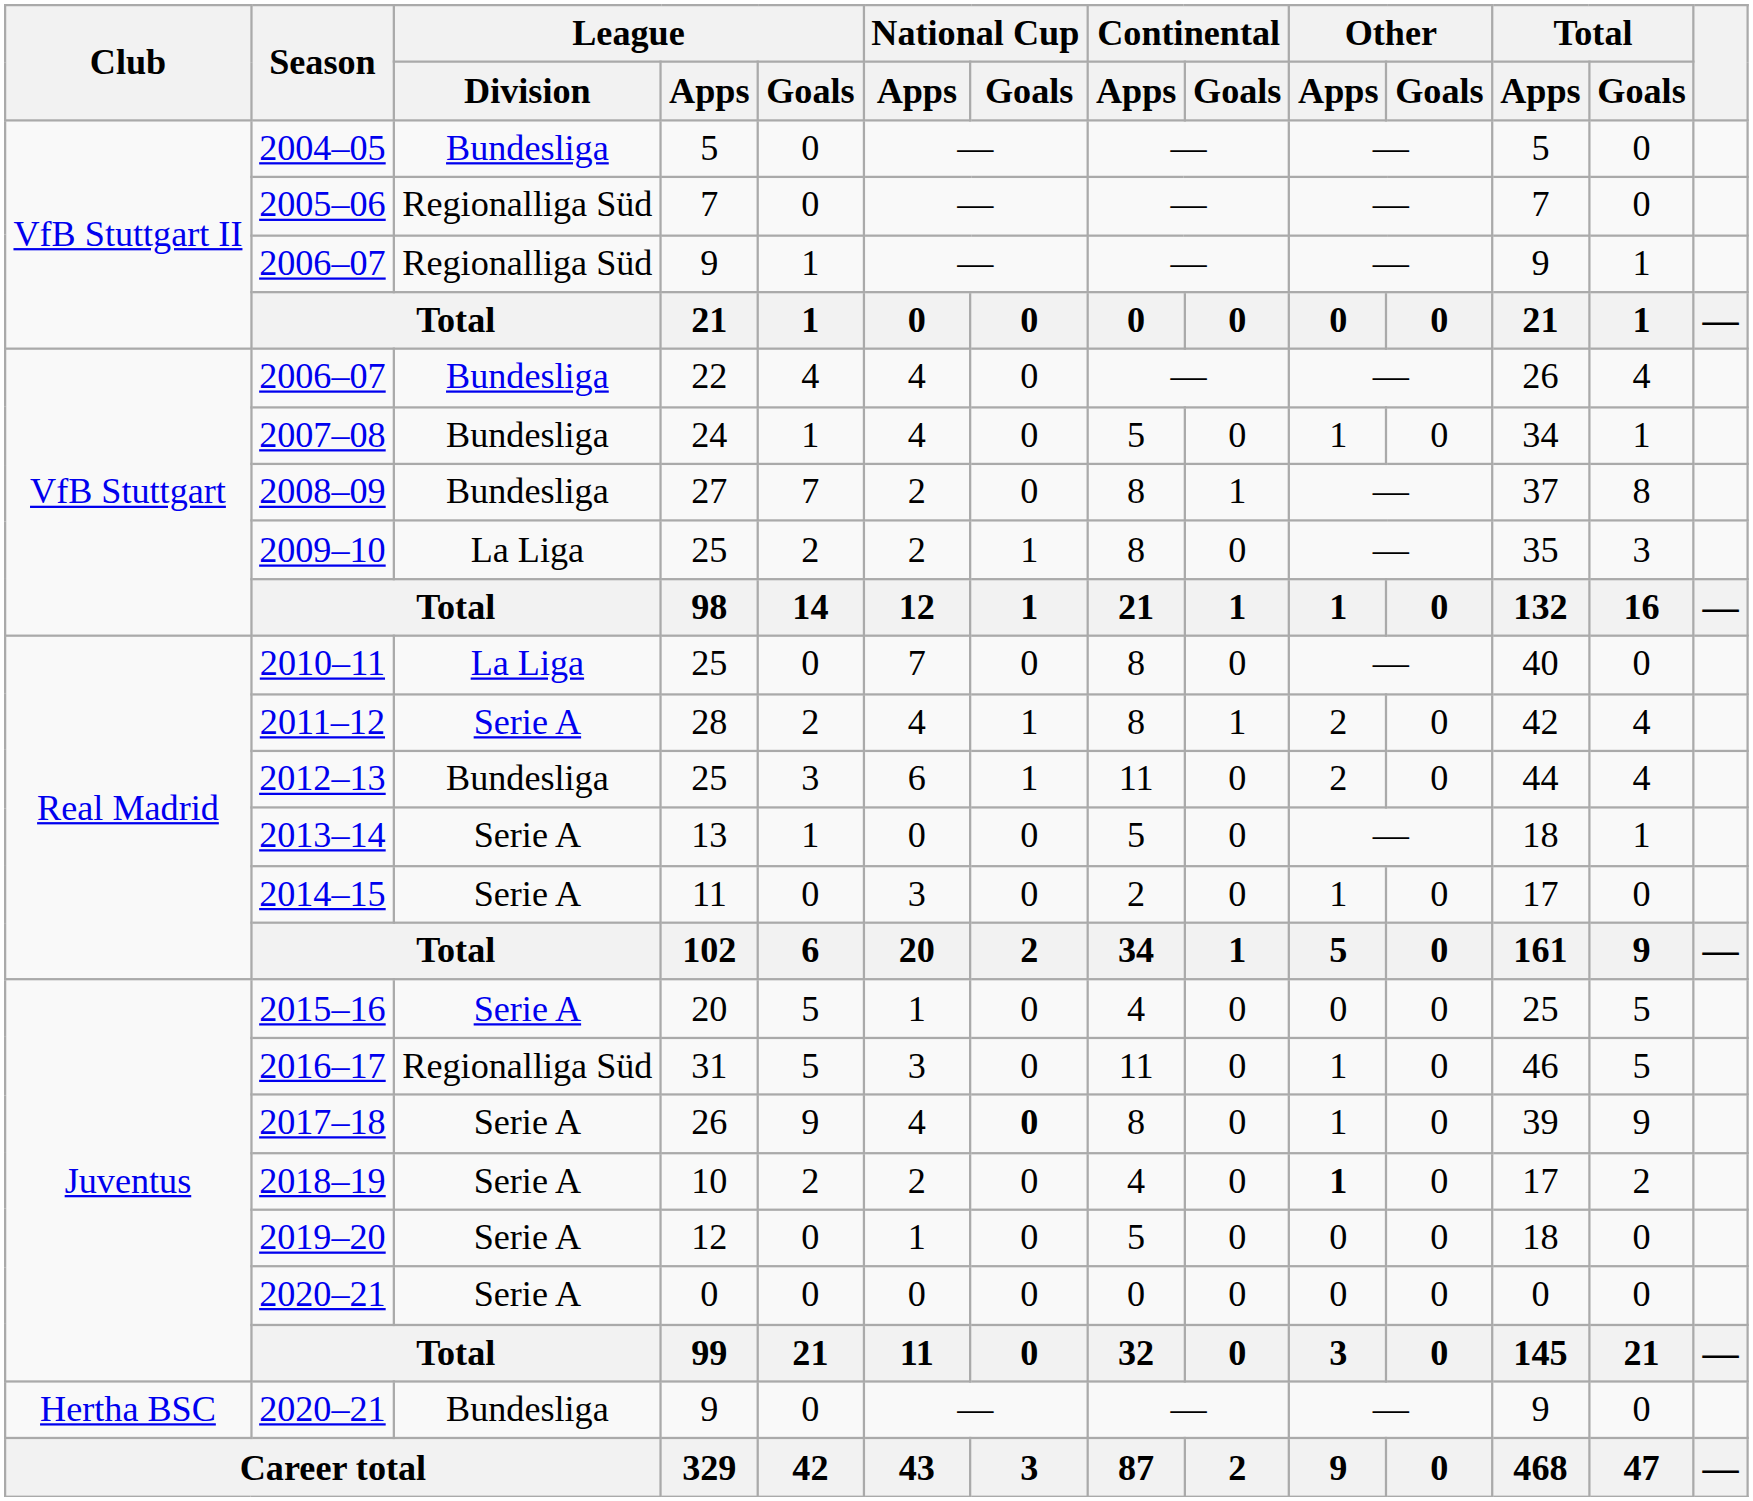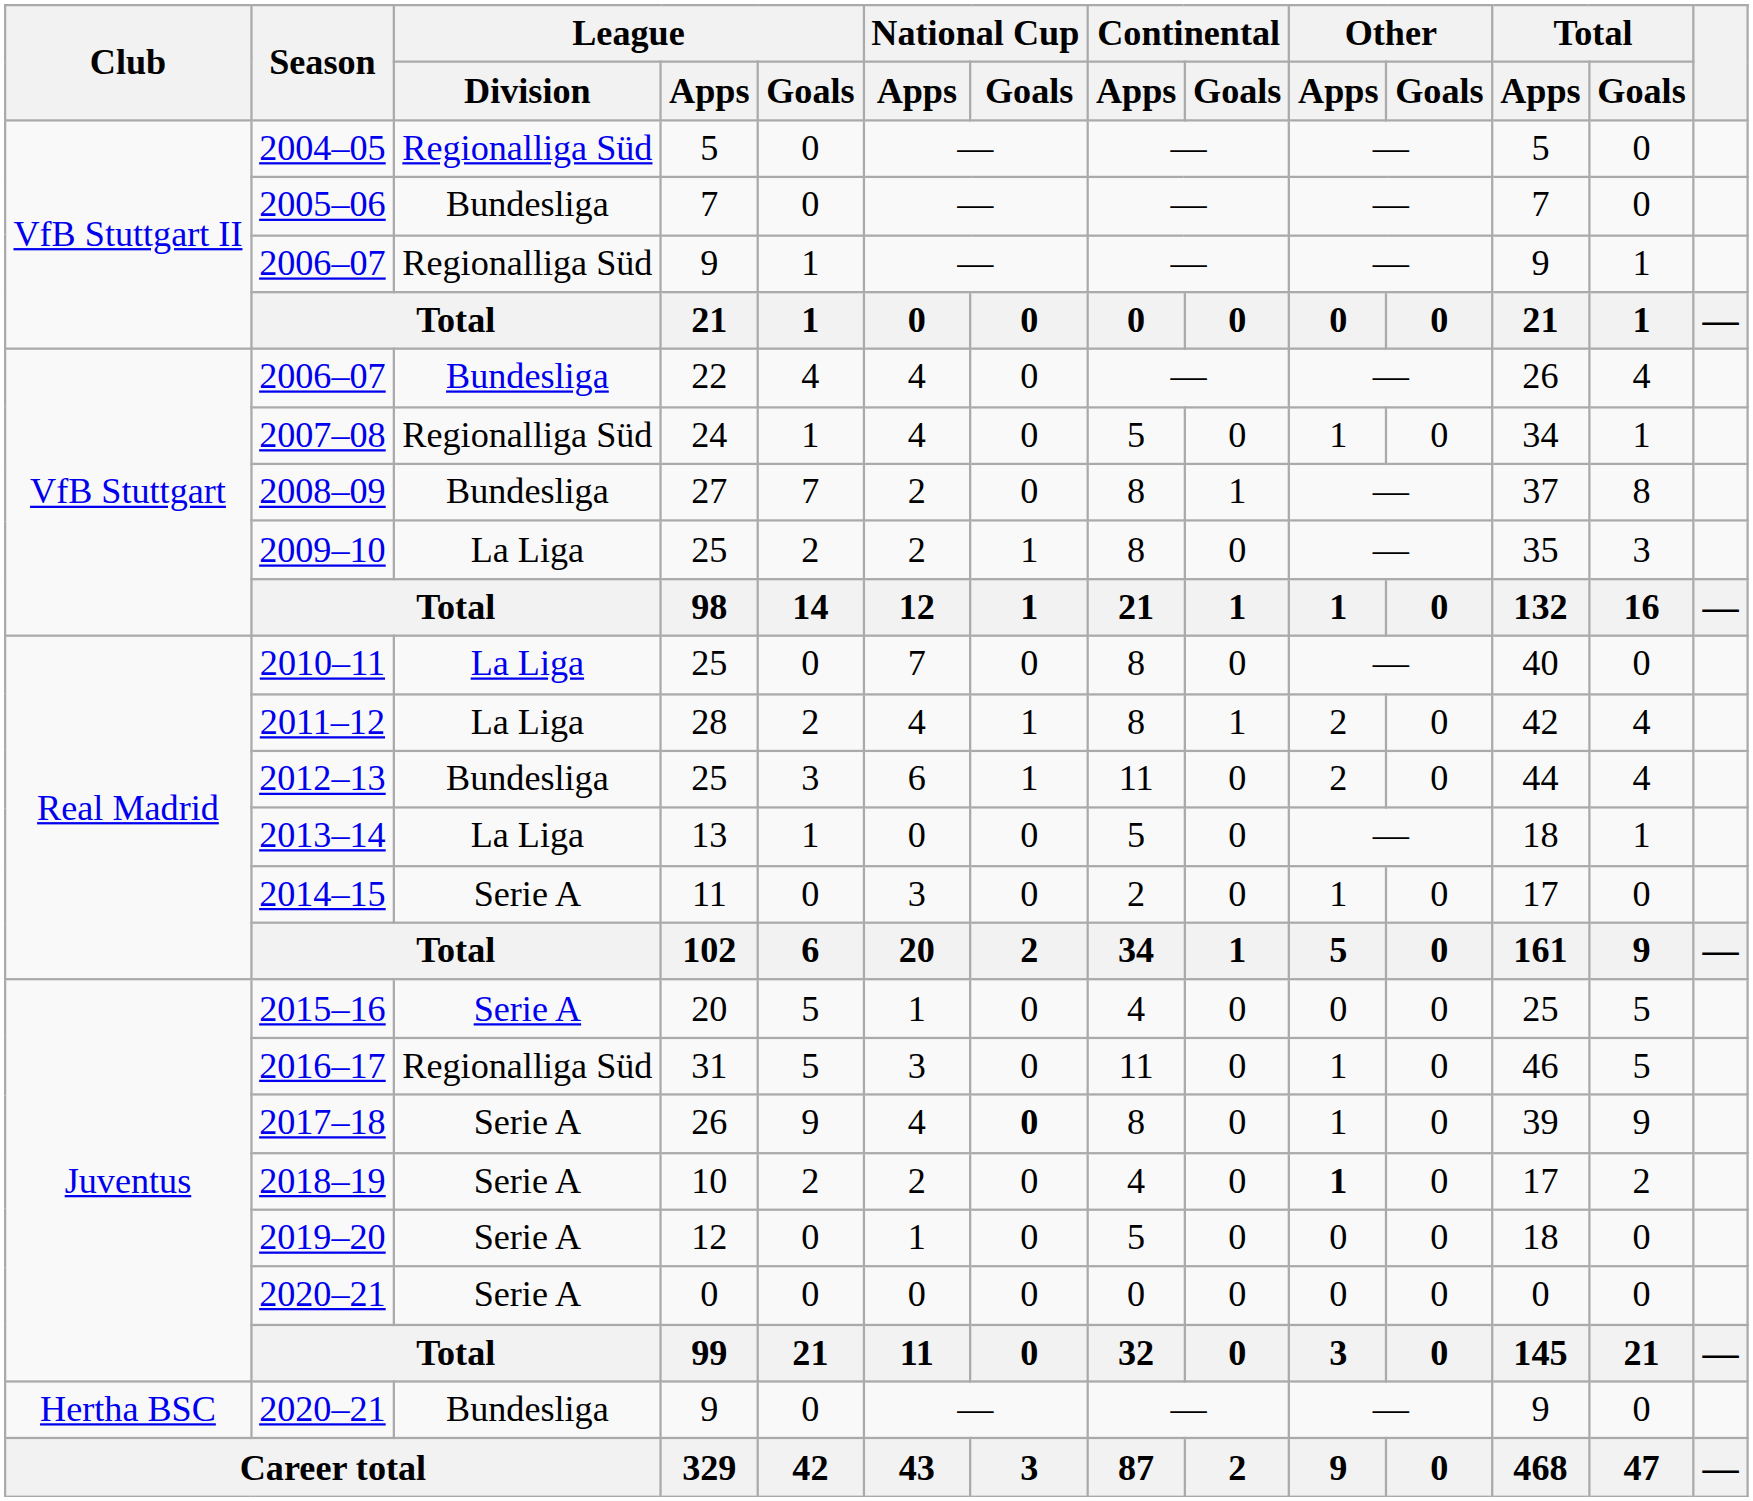 <table class="wikitable" style="text-align:center">
 <tr>
 <th rowspan="2">Club</th>
 <th rowspan="2">Season</th>
 <th colspan="3">League</th>
 <th colspan="2">National Cup</th>
 <th colspan="2">Continental</th>
 <th colspan="2">Other</th>
 <th colspan="2">Total</th>
 <th rowspan="2"></th>
 </tr>
 <tr>
 <th>Division</th>
 <th>Apps</th>
 <th>Goals</th>
 <th>Apps</th>
 <th>Goals</th>
 <th>Apps</th>
 <th>Goals</th>
 <th>Apps</th>
 <th>Goals</th>
 <th>Apps</th>
 <th>Goals</th>
 </tr>
 <tr>
 <td rowspan="4"><a href='#'>VfB Stuttgart II</a></td>
 <td><a href='#'>2004–05</a></td>
-<td><a href='#'>Bundesliga</a></td>
+<td><a href='#'>Regionalliga Süd</a></td>
 <td>5</td>
 <td>0</td>
 <td colspan="2">—</td>
 <td colspan="2">—</td>
 <td colspan="2">—</td>
 <td>5</td>
 <td>0</td>
 <td></td>
 </tr>
 <tr>
 <td><a href='#'>2005–06</a></td>
-<td>Regionalliga Süd</td>
+<td>Bundesliga</td>
 <td>7</td>
 <td>0</td>
 <td colspan="2">—</td>
 <td colspan="2">—</td>
 <td colspan="2">—</td>
 <td>7</td>
 <td>0</td>
 <td></td>
 </tr>
 <tr>
 <td><a href='#'>2006–07</a></td>
 <td>Regionalliga Süd</td>
 <td>9</td>
 <td>1</td>
 <td colspan="2">—</td>
 <td colspan="2">—</td>
 <td colspan="2">—</td>
 <td>9</td>
 <td>1</td>
 <td></td>
 </tr>
 <tr>
 <th colspan="2">Total</th>
 <th>21</th>
 <th>1</th>
 <th>0</th>
 <th>0</th>
 <th>0</th>
 <th>0</th>
 <th>0</th>
 <th>0</th>
 <th>21</th>
 <th>1</th>
 <th>—</th>
 </tr>
 <tr>
 <td rowspan="5"><a href='#'>VfB Stuttgart</a></td>
 <td><a href='#'>2006–07</a></td>
 <td><a href='#'>Bundesliga</a></td>
 <td>22</td>
 <td>4</td>
 <td>4</td>
 <td>0</td>
 <td colspan="2">—</td>
 <td colspan="2">—</td>
 <td>26</td>
 <td>4</td>
 <td></td>
 </tr>
 <tr>
 <td><a href='#'>2007–08</a></td>
-<td>Bundesliga</td>
+<td>Regionalliga Süd</td>
 <td>24</td>
 <td>1</td>
 <td>4</td>
 <td>0</td>
 <td>5</td>
 <td>0</td>
 <td>1</td>
 <td>0</td>
 <td>34</td>
 <td>1</td>
 <td></td>
 </tr>
 <tr>
 <td><a href='#'>2008–09</a></td>
 <td>Bundesliga</td>
 <td>27</td>
 <td>7</td>
 <td>2</td>
 <td>0</td>
 <td>8</td>
 <td>1</td>
 <td colspan="2">—</td>
 <td>37</td>
 <td>8</td>
 <td></td>
 </tr>
 <tr>
 <td><a href='#'>2009–10</a></td>
 <td>La Liga</td>
 <td>25</td>
 <td>2</td>
 <td>2</td>
 <td>1</td>
 <td>8</td>
 <td>0</td>
 <td colspan="2">—</td>
 <td>35</td>
 <td>3</td>
 <td></td>
 </tr>
 <tr>
 <th colspan="2">Total</th>
 <th>98</th>
 <th>14</th>
 <th>12</th>
 <th>1</th>
 <th>21</th>
 <th>1</th>
 <th>1</th>
 <th>0</th>
 <th>132</th>
 <th>16</th>
 <th>—</th>
 </tr>
 <tr>
 <td rowspan="6"><a href='#'>Real Madrid</a></td>
 <td><a href='#'>2010–11</a></td>
 <td><a href='#'>La Liga</a></td>
 <td>25</td>
 <td>0</td>
 <td>7</td>
 <td>0</td>
 <td>8</td>
 <td>0</td>
 <td colspan="2">—</td>
 <td>40</td>
 <td>0</td>
 <td></td>
 </tr>
 <tr>
 <td><a href='#'>2011–12</a></td>
-<td><a href='#'>Serie A</a></td>
+<td>La Liga</td>
 <td>28</td>
 <td>2</td>
 <td>4</td>
 <td>1</td>
 <td>8</td>
 <td>1</td>
 <td>2</td>
 <td>0</td>
 <td>42</td>
 <td>4</td>
 <td></td>
 </tr>
 <tr>
 <td><a href='#'>2012–13</a></td>
 <td>Bundesliga</td>
 <td>25</td>
 <td>3</td>
 <td>6</td>
 <td>1</td>
 <td>11</td>
 <td>0</td>
 <td>2</td>
 <td>0</td>
 <td>44</td>
 <td>4</td>
 <td></td>
 </tr>
 <tr>
 <td><a href='#'>2013–14</a></td>
-<td>Serie A</td>
+<td>La Liga</td>
 <td>13</td>
 <td>1</td>
 <td>0</td>
 <td>0</td>
 <td>5</td>
 <td>0</td>
 <td colspan="2">—</td>
 <td>18</td>
 <td>1</td>
 <td></td>
 </tr>
 <tr>
 <td><a href='#'>2014–15</a></td>
 <td>Serie A</td>
 <td>11</td>
 <td>0</td>
 <td>3</td>
 <td>0</td>
 <td>2</td>
 <td>0</td>
 <td>1</td>
 <td>0</td>
 <td>17</td>
 <td>0</td>
 <td></td>
 </tr>
 <tr>
 <th colspan="2">Total</th>
 <th>102</th>
 <th>6</th>
 <th>20</th>
 <th>2</th>
 <th>34</th>
 <th>1</th>
 <th>5</th>
 <th>0</th>
 <th>161</th>
 <th>9</th>
 <th>—</th>
 </tr>
 <tr>
 <td rowspan="7"><a href='#'>Juventus</a></td>
 <td><a href='#'>2015–16</a></td>
 <td><a href='#'>Serie A</a></td>
 <td>20</td>
 <td>5</td>
 <td>1</td>
 <td>0</td>
 <td>4</td>
 <td>0</td>
 <td>0</td>
 <td>0</td>
 <td>25</td>
 <td>5</td>
 <td></td>
 </tr>
 <tr>
 <td><a href='#'>2016–17</a></td>
 <td>Regionalliga Süd</td>
 <td>31</td>
 <td>5</td>
 <td>3</td>
 <td>0</td>
 <td>11</td>
 <td>0</td>
 <td>1</td>
 <td>0</td>
 <td>46</td>
 <td>5</td>
 <td></td>
 </tr>
 <tr>
 <td><a href='#'>2017–18</a></td>
 <td>Serie A</td>
 <td>26</td>
 <td>9</td>
 <td>4</td>
 <td><strong>0</strong></td>
 <td>8</td>
 <td>0</td>
 <td>1</td>
 <td>0</td>
 <td>39</td>
 <td>9</td>
 <td></td>
 </tr>
 <tr>
 <td><a href='#'>2018–19</a></td>
 <td>Serie A</td>
 <td>10</td>
 <td>2</td>
 <td>2</td>
 <td>0</td>
 <td>4</td>
 <td>0</td>
 <td><strong>1</strong></td>
 <td>0</td>
 <td>17</td>
 <td>2</td>
 <td></td>
 </tr>
 <tr>
 <td><a href='#'>2019–20</a></td>
 <td>Serie A</td>
 <td>12</td>
 <td>0</td>
 <td>1</td>
 <td>0</td>
 <td>5</td>
 <td>0</td>
 <td>0</td>
 <td>0</td>
 <td>18</td>
 <td>0</td>
 <td></td>
 </tr>
 <tr>
 <td><a href='#'>2020–21</a></td>
 <td>Serie A</td>
 <td>0</td>
 <td>0</td>
 <td>0</td>
 <td>0</td>
 <td>0</td>
 <td>0</td>
 <td>0</td>
 <td>0</td>
 <td>0</td>
 <td>0</td>
 <td></td>
 </tr>
 <tr>
 <th colspan="2">Total</th>
 <th>99</th>
 <th>21</th>
 <th>11</th>
 <th>0</th>
 <th>32</th>
 <th>0</th>
 <th>3</th>
 <th>0</th>
 <th>145</th>
 <th>21</th>
 <th>—</th>
 </tr>
 <tr>
 <td><a href='#'>Hertha BSC</a></td>
 <td><a href='#'>2020–21</a></td>
 <td>Bundesliga</td>
 <td>9</td>
 <td>0</td>
 <td colspan="2">—</td>
 <td colspan="2">—</td>
 <td colspan="2">—</td>
 <td>9</td>
 <td>0</td>
 <td></td>
 </tr>
 <tr>
 <th colspan="3">Career total</th>
 <th>329</th>
 <th>42</th>
 <th>43</th>
 <th>3</th>
 <th>87</th>
 <th>2</th>
 <th>9</th>
 <th>0</th>
 <th>468</th>
 <th>47</th>
 <th>—</th>
 </tr>
 </table>
